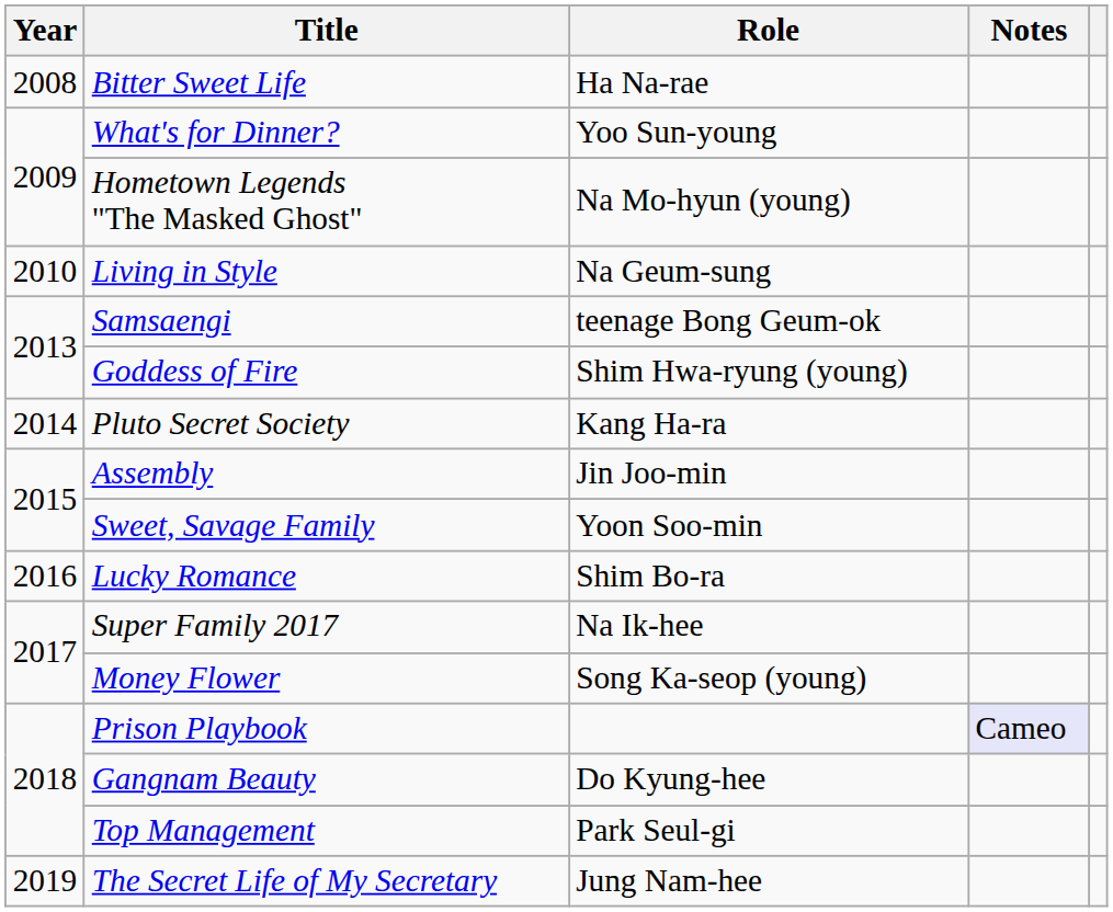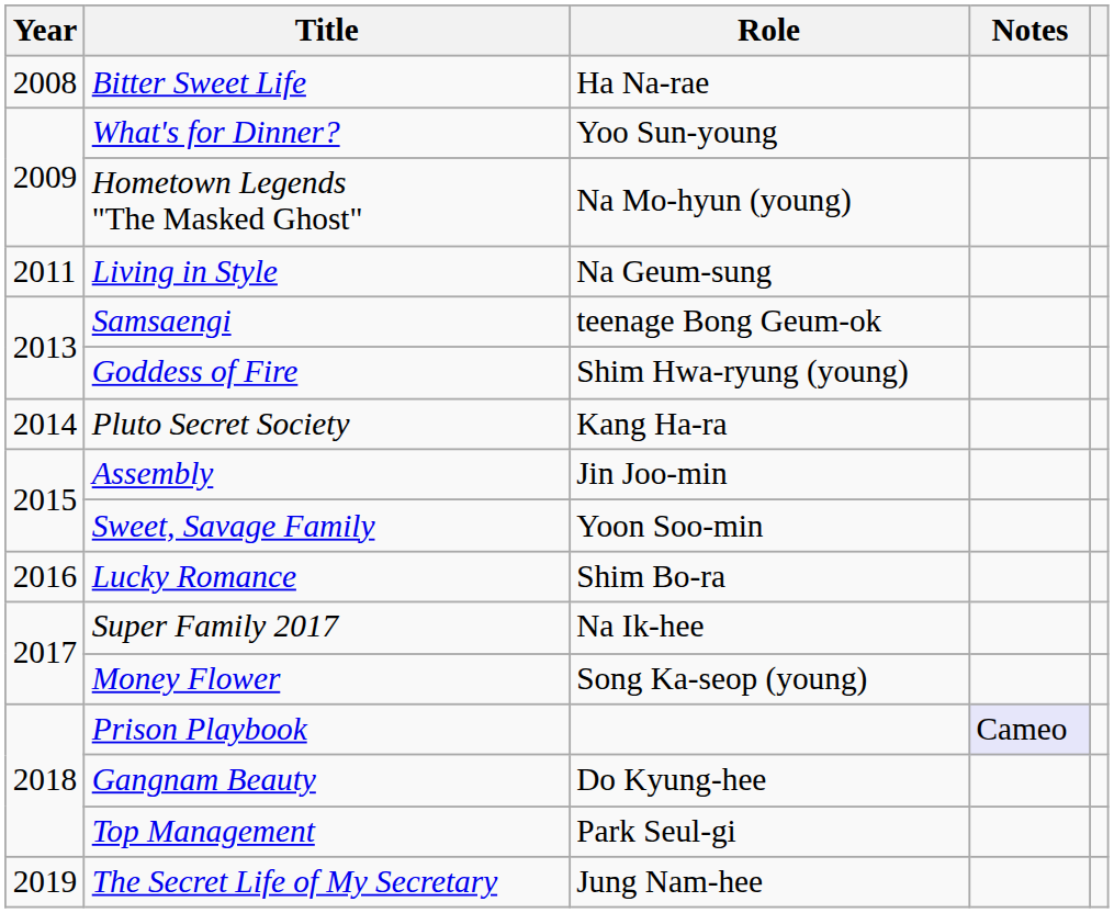 <table class="wikitable sortable" style="width:550px">
 <tr>
 <th width=10>Year</th>
 <th>Title</th>
 <th>Role</th>
 <th>Notes</th>
 <th></th>
 </tr>
 <tr>
 <td>2008</td>
 <td><em><a href='#'>Bitter Sweet Life</a></em></td>
 <td>Ha Na-rae</td>
 <td></td>
 <td></td>
 </tr>
 <tr>
 <td rowspan="2">2009</td>
 <td><em><a href='#'>What's for Dinner?</a></em></td>
 <td>Yoo Sun-young</td>
 <td></td>
 <td></td>
 </tr>
 <tr>
 <td><em>Hometown Legends</em> <br> "The Masked Ghost" </td>
 <td>Na Mo-hyun (young)</td>
 <td></td>
 <td></td>
 </tr>
 <tr>
-<td>2010</td>
+<td>2011</td>
 <td><em><a href='#'>Living in Style</a></em></td>
 <td>Na Geum-sung</td>
 <td></td>
 <td></td>
 </tr>
 <tr>
 <td rowspan="2">2013</td>
 <td><em><a href='#'>Samsaengi</a></em></td>
 <td>teenage Bong Geum-ok</td>
 <td></td>
 <td></td>
 </tr>
 <tr>
 <td><em><a href='#'>Goddess of Fire</a></em></td>
 <td>Shim Hwa-ryung (young)</td>
 <td></td>
 <td></td>
 </tr>
 <tr>
 <td>2014</td>
 <td><em>Pluto Secret Society</em></td>
 <td>Kang Ha-ra</td>
 <td></td>
 <td></td>
 </tr>
 <tr>
 <td rowspan="2">2015</td>
 <td><em><a href='#'>Assembly</a></em></td>
 <td>Jin Joo-min</td>
 <td></td>
 <td></td>
 </tr>
 <tr>
 <td><em><a href='#'>Sweet, Savage Family</a></em></td>
 <td>Yoon Soo-min</td>
 <td></td>
 <td></td>
 </tr>
 <tr>
 <td>2016</td>
 <td><em><a href='#'>Lucky Romance</a></em></td>
 <td>Shim Bo-ra</td>
 <td></td>
 <td></td>
 </tr>
 <tr>
 <td rowspan="2">2017</td>
 <td><em>Super Family 2017</em></td>
 <td>Na Ik-hee</td>
 <td></td>
 <td></td>
 </tr>
 <tr>
 <td><em><a href='#'>Money Flower</a></em></td>
 <td>Song Ka-seop (young)</td>
 <td></td>
 <td></td>
 </tr>
 <tr>
 <td rowspan="3">2018</td>
 <td><em><a href='#'>Prison Playbook</a></em></td>
 <td></td>
 <td style="background: lavender;">Cameo</td>
 <td></td>
 </tr>
 <tr>
 <td><em><a href='#'>Gangnam Beauty</a></em></td>
 <td>Do Kyung-hee</td>
 <td></td>
 <td></td>
 </tr>
 <tr>
 <td><em><a href='#'>Top Management</a></em></td>
 <td>Park Seul-gi</td>
 <td></td>
 <td></td>
 </tr>
 <tr>
 <td>2019</td>
 <td><em><a href='#'>The Secret Life of My Secretary</a></em></td>
 <td>Jung Nam-hee</td>
 <td></td>
 <td></td>
 </tr>
 </table>
